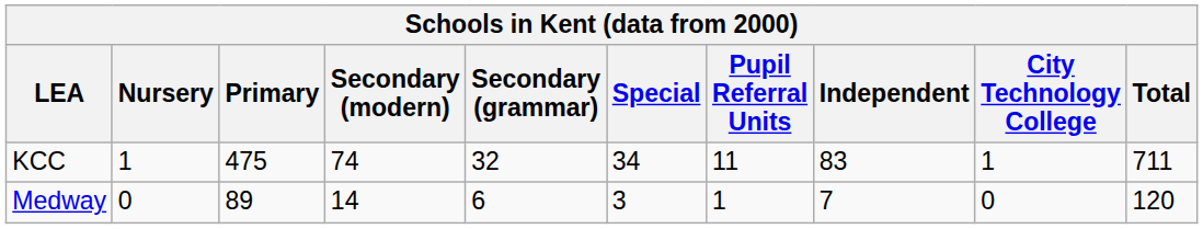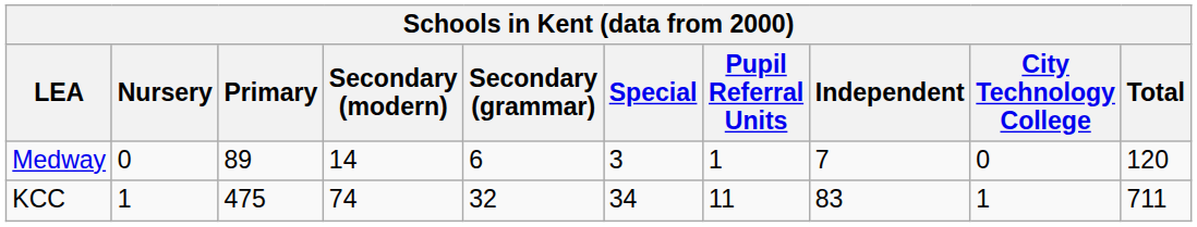 <table class="wikitable" style="margin: 1em auto;">
 <tr>
 <th COLSPAN=10>Schools in Kent (data from 2000)</th>
 </tr>
 <tr>
 <th>LEA</th>
 <th>Nursery</th>
 <th>Primary</th>
 <th>Secondary <br> (modern)</th>
 <th>Secondary <br> (grammar)</th>
 <th><a href='#'>Special</a></th>
 <th><a href='#'>Pupil <br> Referral <br> Units</a></th>
 <th>Independent</th>
 <th><a href='#'>City <br> Technology <br> College</a></th>
 <th>Total</th>
 </tr>
 <tr>
+<td><a href='#'>Medway</a></td>
+<td>0</td>
+<td>89</td>
+<td>14</td>
+<td>6</td>
+<td>3</td>
+<td>1</td>
+<td>7</td>
+<td>0</td>
+<td>120</td>
+</tr>
+<tr>
 <td>KCC</td>
 <td>1</td>
 <td>475</td>
 <td>74</td>
 <td>32</td>
 <td>34</td>
 <td>11</td>
 <td>83</td>
 <td>1</td>
 <td>711</td>
 </tr>
-<tr>
-<td><a href='#'>Medway</a></td>
-<td>0</td>
-<td>89</td>
-<td>14</td>
-<td>6</td>
-<td>3</td>
-<td>1</td>
-<td>7</td>
-<td>0</td>
-<td>120</td>
-</tr>
 </table>
